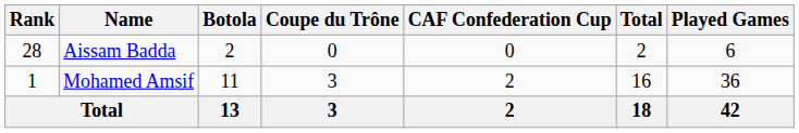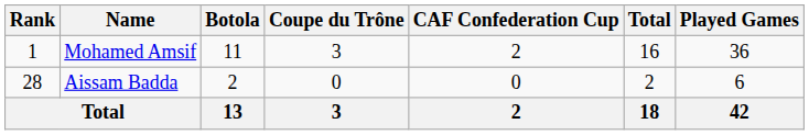 <table class="wikitable" style="text-align: center">
 <tr>
 <th>Rank</th>
 <th>Name</th>
 <th>Botola</th>
 <th>Coupe du Trône</th>
 <th>CAF Confederation Cup</th>
 <th>Total</th>
 <th>Played Games</th>
 </tr>
 <tr>
+<td>1</td>
+<td align=left> <a href='#'>Mohamed Amsif</a></td>
+<td>11</td>
+<td>3</td>
+<td>2</td>
+<td>16</td>
+<td>36</td>
+</tr>
+<tr>
 <td>28</td>
 <td align=left> <a href='#'>Aissam Badda</a></td>
 <td>2</td>
 <td>0</td>
 <td>0</td>
 <td>2</td>
 <td>6</td>
-</tr>
-<tr>
-<td>1</td>
-<td align=left> <a href='#'>Mohamed Amsif</a></td>
-<td>11</td>
-<td>3</td>
-<td>2</td>
-<td>16</td>
-<td>36</td>
 </tr>
 <tr>
 <th colspan=2>Total</th>
 <th>13</th>
 <th>3</th>
 <th>2</th>
 <th>18</th>
 <th>42</th>
 </tr>
 </table>
